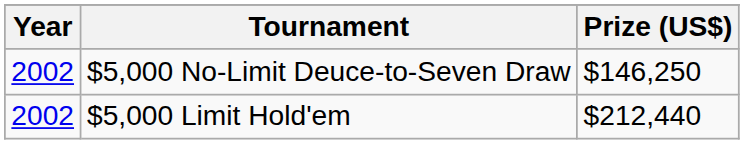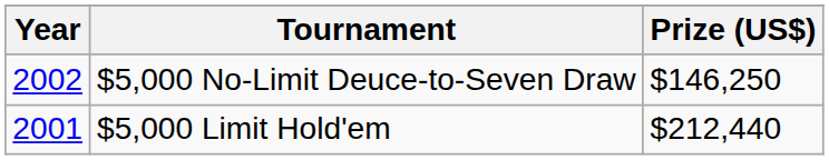 <table class="wikitable">
 <tr>
 </tr>
 <tr>
 <th>Year</th>
 <th>Tournament</th>
 <th>Prize (US$)</th>
 </tr>
 <tr>
 <td><a href='#'>2002</a></td>
 <td>$5,000 No-Limit Deuce-to-Seven Draw</td>
 <td>$146,250</td>
 </tr>
 <tr>
-<td><a href='#'>2002</a></td>
+<td><a href='#'>2001</a></td>
 <td>$5,000 Limit Hold'em</td>
 <td>$212,440</td>
 </tr>
 </table>
